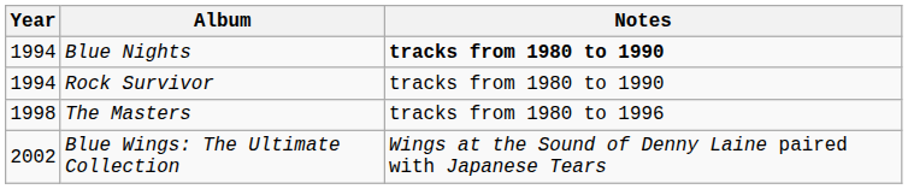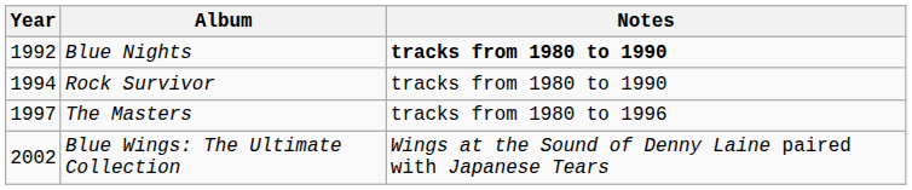 <table class="wikitable">
 <tr>
 <th>Year</th>
 <th>Album</th>
 <th>Notes</th>
 </tr>
 <tr>
-<td>1994</td>
+<td>1992</td>
 <td><em>Blue Nights</em></td>
 <td><strong>tracks from 1980 to 1990</strong></td>
 </tr>
 <tr>
 <td rowspan="1">1994</td>
 <td><em>Rock Survivor</em></td>
 <td>tracks from 1980 to 1990</td>
 </tr>
 <tr>
-<td>1998</td>
+<td>1997</td>
 <td><em>The Masters</em></td>
 <td>tracks from 1980 to 1996</td>
 </tr>
 <tr>
 <td>2002</td>
 <td><em>Blue Wings: The Ultimate Collection</em></td>
 <td><em>Wings at the Sound of Denny Laine</em> paired with <em>Japanese Tears</em></td>
 </tr>
 </table>
